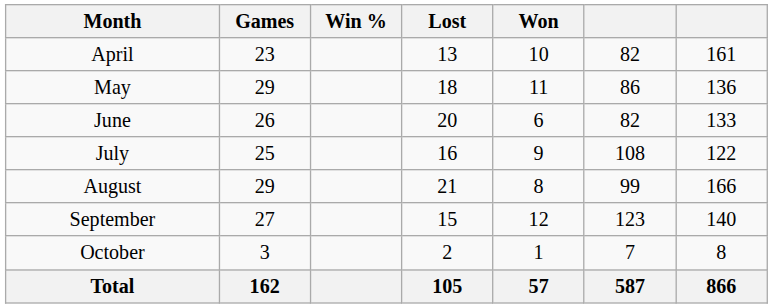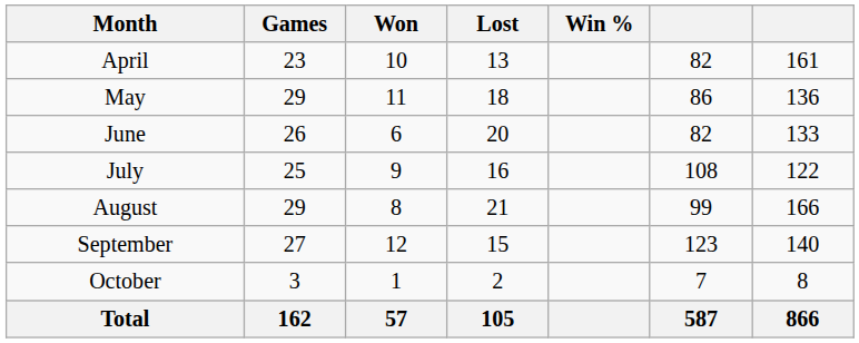 <table class="wikitable" style="font-size:95%; text-align:center; width:38em;margin:0.5em auto;">
 <tr>
 <th width="28%">Month</th>
 <th width="12%">Games</th>
+<th width="12%">Won</th>
+<th width="12%">Lost</th>
 <th width="12%">Win %</th>
-<th width="12%">Lost</th>
-<th width="12%">Won</th>
 <th width="12%"></th>
 <th width="12%"></th>
 </tr>
 <tr>
 <td>April</td>
 <td>23</td>
+<td>10</td>
+<td>13</td>
 <td></td>
-<td>13</td>
-<td>10</td>
 <td>82</td>
 <td>161</td>
 </tr>
 <tr>
 <td>May</td>
 <td>29</td>
+<td>11</td>
+<td>18</td>
 <td></td>
-<td>18</td>
-<td>11</td>
 <td>86</td>
 <td>136</td>
 </tr>
 <tr>
 <td>June</td>
 <td>26</td>
+<td>6</td>
+<td>20</td>
 <td></td>
-<td>20</td>
-<td>6</td>
 <td>82</td>
 <td>133</td>
 </tr>
 <tr>
 <td>July</td>
 <td>25</td>
+<td>9</td>
+<td>16</td>
 <td></td>
-<td>16</td>
-<td>9</td>
 <td>108</td>
 <td>122</td>
 </tr>
 <tr>
 <td>August</td>
 <td>29</td>
+<td>8</td>
+<td>21</td>
 <td></td>
-<td>21</td>
-<td>8</td>
 <td>99</td>
 <td>166</td>
 </tr>
 <tr>
 <td>September</td>
 <td>27</td>
+<td>12</td>
+<td>15</td>
 <td></td>
-<td>15</td>
-<td>12</td>
 <td>123</td>
 <td>140</td>
 </tr>
 <tr>
 <td>October</td>
 <td>3</td>
+<td>1</td>
+<td>2</td>
 <td></td>
-<td>2</td>
-<td>1</td>
 <td>7</td>
 <td>8</td>
 </tr>
 <tr>
 <th>Total</th>
 <th>162</th>
+<th>57</th>
+<th>105</th>
 <th></th>
-<th>105</th>
-<th>57</th>
 <th>587</th>
 <th>866</th>
 </tr>
 </table>
